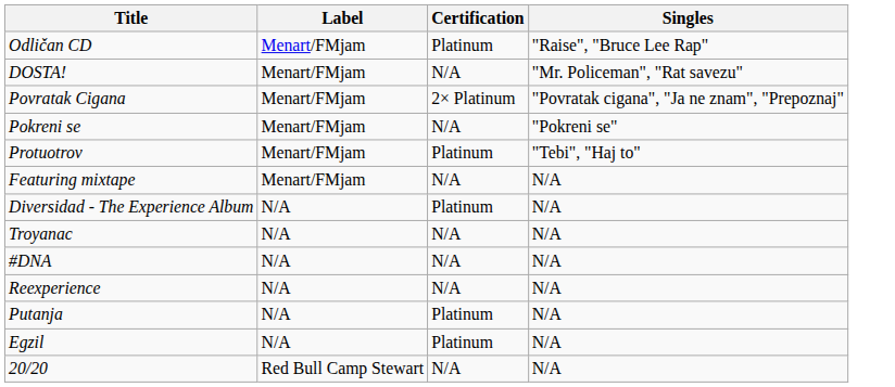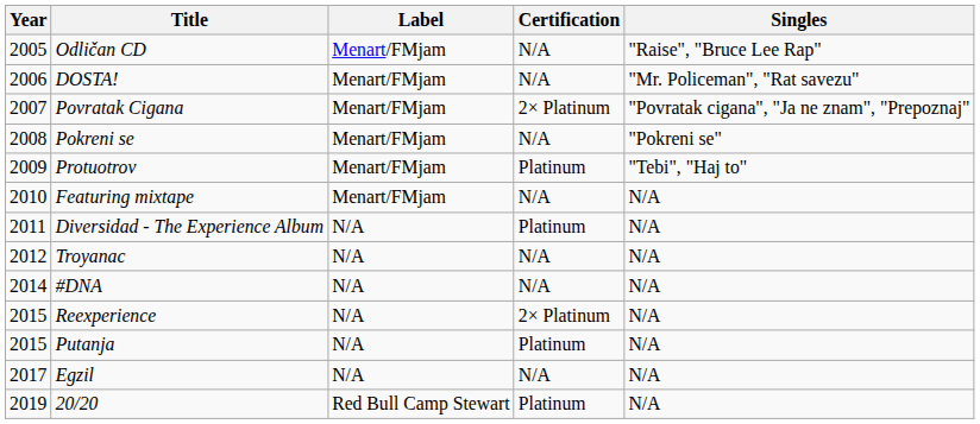 <table class="wikitable">
 <tr>
+<th>Year</th>
 <th>Title</th>
 <th>Label</th>
 <th>Certification</th>
 <th>Singles</th>
 </tr>
 <tr>
+<td>2005</td>
 <td><em>Odličan CD</em></td>
 <td><a href='#'>Menart</a>/FMjam</td>
-<td>Platinum</td>
+<td>N/A</td>
 <td>"Raise", "Bruce Lee Rap"</td>
 </tr>
 <tr>
+<td>2006</td>
 <td><em>DOSTA!</em></td>
 <td>Menart/FMjam</td>
 <td>N/A</td>
 <td>"Mr. Policeman", "Rat savezu"</td>
 </tr>
 <tr>
+<td>2007</td>
 <td><em>Povratak Cigana</em></td>
 <td>Menart/FMjam</td>
 <td>2× Platinum</td>
 <td>"Povratak cigana", "Ja ne znam", "Prepoznaj"</td>
 </tr>
 <tr>
+<td>2008</td>
 <td><em>Pokreni se</em></td>
 <td>Menart/FMjam</td>
 <td>N/A</td>
 <td>"Pokreni se"</td>
 </tr>
 <tr>
+<td>2009</td>
 <td><em>Protuotrov</em></td>
 <td>Menart/FMjam</td>
 <td>Platinum</td>
 <td>"Tebi", "Haj to"</td>
 </tr>
 <tr>
+<td>2010</td>
 <td><em>Featuring mixtape</em></td>
 <td>Menart/FMjam</td>
 <td>N/A</td>
 <td>N/A</td>
 </tr>
 <tr>
+<td>2011</td>
 <td><em>Diversidad - The Experience Album</em></td>
 <td>N/A</td>
 <td>Platinum</td>
 <td>N/A</td>
 </tr>
 <tr>
+<td>2012</td>
 <td><em>Troyanac</em></td>
 <td>N/A</td>
 <td>N/A</td>
 <td>N/A</td>
 </tr>
 <tr>
+<td>2014</td>
 <td><em>#DNA</em></td>
 <td>N/A</td>
 <td>N/A</td>
 <td>N/A</td>
 </tr>
 <tr>
+<td>2015</td>
 <td><em>Reexperience</em></td>
 <td>N/A</td>
-<td>N/A</td>
+<td>2× Platinum</td>
 <td>N/A</td>
 </tr>
 <tr>
+<td>2015</td>
 <td><em>Putanja</em></td>
 <td>N/A</td>
 <td>Platinum</td>
 <td>N/A</td>
 </tr>
 <tr>
+<td>2017</td>
 <td><em>Egzil</em></td>
 <td>N/A</td>
+<td>N/A</td>
+<td>N/A</td>
+</tr>
+<tr>
+<td>2019</td>
+<td><em>20/20</em></td>
+<td>Red Bull Camp Stewart</td>
 <td>Platinum</td>
 <td>N/A</td>
 </tr>
-<tr>
-<td><em>20/20</em></td>
-<td>Red Bull Camp Stewart</td>
-<td>N/A</td>
-<td>N/A</td>
-</tr>
 </table>
